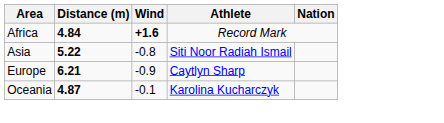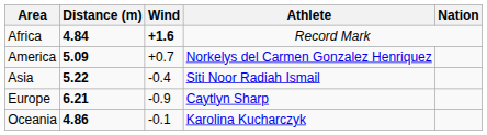 <table class="wikitable">
 <tr>
 <th>Area</th>
 <th>Distance (m)</th>
 <th>Wind</th>
 <th>Athlete</th>
 <th>Nation</th>
 </tr>
 <tr>
 <td>Africa</td>
 <td><strong>4.84</strong></td>
 <td><strong>+1.6</strong></td>
 <td colspan="2" align="center"><em>Record Mark</em></td>
 </tr>
 <tr>
+<td>America</td>
+<td><strong>5.09</strong></td>
+<td>+0.7</td>
+<td><a href='#'>Norkelys del Carmen Gonzalez Henriquez</a></td>
+<td></td>
+</tr>
+<tr>
 <td>Asia</td>
 <td><strong>5.22</strong></td>
-<td>-0.8</td>
+<td>-0.4</td>
 <td><a href='#'>Siti Noor Radiah Ismail</a></td>
 <td></td>
 </tr>
 <tr>
 <td>Europe</td>
 <td><strong>6.21</strong> </td>
 <td>-0.9</td>
 <td><a href='#'>Caytlyn Sharp</a></td>
 <td></td>
 </tr>
 <tr>
 <td>Oceania</td>
-<td><strong>4.87</strong></td>
+<td><strong>4.86</strong></td>
 <td>-0.1</td>
 <td><a href='#'>Karolina Kucharczyk</a></td>
 <td></td>
 </tr>
 </table>
